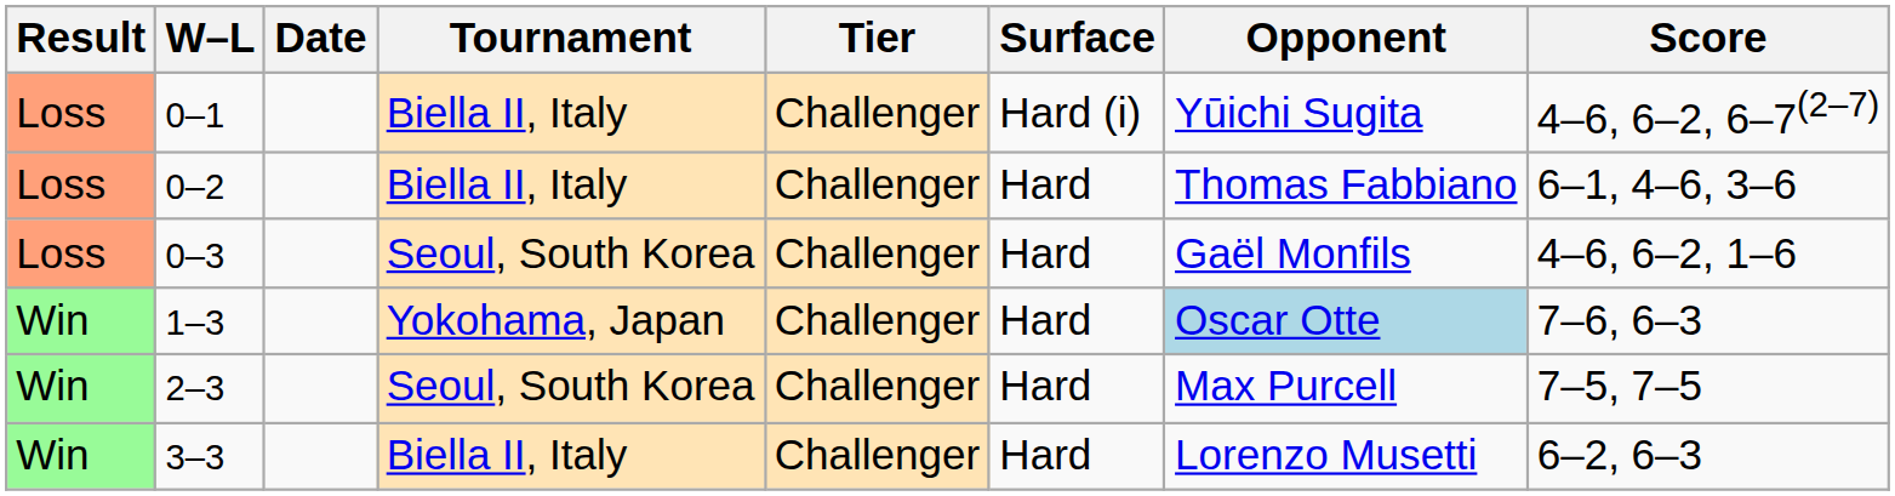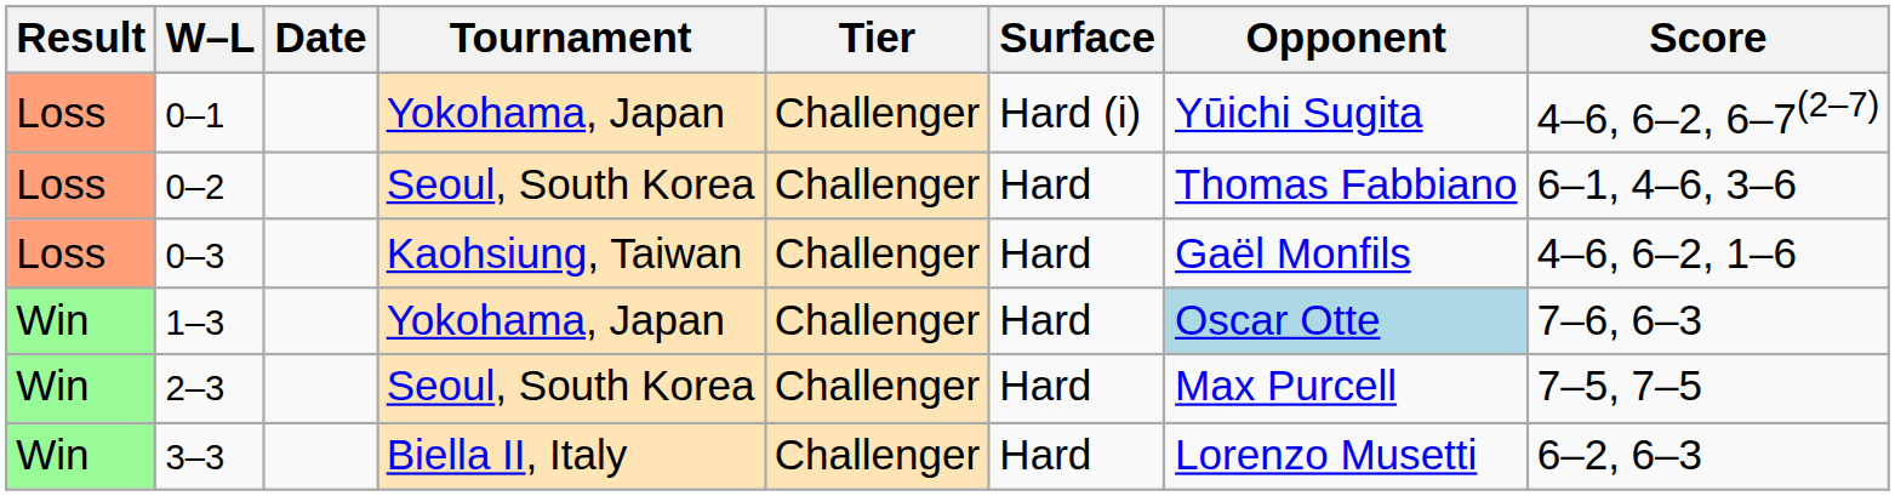 <table class="sortable wikitable">
 <tr>
 <th>Result</th>
 <th class=unsortable>W–L</th>
 <th>Date</th>
 <th>Tournament</th>
 <th>Tier</th>
 <th>Surface</th>
 <th>Opponent</th>
 <th class=unsortable>Score</th>
 </tr>
 <tr>
 <td bgcolor=FFA07A>Loss</td>
 <td><small>0–1</small></td>
 <td><a href='#'></a></td>
-<td style=background:moccasin><a href='#'>Biella II</a>, Italy</td>
+<td style=background:moccasin><a href='#'>Yokohama</a>, Japan</td>
 <td style=background:moccasin>Challenger</td>
 <td>Hard (i)</td>
 <td> <a href='#'>Yūichi Sugita</a></td>
 <td>4–6, 6–2, 6–7<sup>(2–7)</sup></td>
 </tr>
 <tr>
 <td bgcolor=FFA07A>Loss</td>
 <td><small>0–2</small></td>
 <td><a href='#'></a></td>
-<td style=background:moccasin><a href='#'>Biella II</a>, Italy</td>
+<td style=background:moccasin><a href='#'>Seoul</a>, South Korea</td>
 <td style=background:moccasin>Challenger</td>
 <td>Hard</td>
 <td> <a href='#'>Thomas Fabbiano</a></td>
 <td>6–1, 4–6, 3–6</td>
 </tr>
 <tr>
 <td bgcolor=FFA07A>Loss</td>
 <td><small>0–3</small></td>
 <td><a href='#'></a></td>
-<td style=background:moccasin><a href='#'>Seoul</a>, South Korea</td>
+<td style=background:moccasin><a href='#'>Kaohsiung</a>, Taiwan</td>
 <td style=background:moccasin>Challenger</td>
 <td>Hard</td>
 <td> <a href='#'>Gaël Monfils</a></td>
 <td>4–6, 6–2, 1–6</td>
 </tr>
 <tr>
 <td bgcolor=98FB98>Win</td>
 <td><small>1–3</small></td>
 <td><a href='#'></a></td>
 <td style=background:moccasin><a href='#'>Yokohama</a>, Japan</td>
 <td style=background:moccasin>Challenger</td>
 <td>Hard</td>
 <td style="background: lightblue;"> <a href='#'>Oscar Otte</a></td>
 <td>7–6, 6–3</td>
 </tr>
 <tr>
 <td bgcolor=98FB98>Win</td>
 <td><small>2–3</small></td>
 <td><a href='#'></a></td>
 <td style=background:moccasin><a href='#'>Seoul</a>, South Korea</td>
 <td style=background:moccasin>Challenger</td>
 <td>Hard</td>
 <td> <a href='#'>Max Purcell</a></td>
 <td>7–5, 7–5</td>
 </tr>
 <tr>
 <td bgcolor=98FB98>Win</td>
 <td><small>3–3</small></td>
 <td><a href='#'></a></td>
 <td style=background:moccasin><a href='#'>Biella II</a>, Italy</td>
 <td style=background:moccasin>Challenger</td>
 <td>Hard</td>
 <td> <a href='#'>Lorenzo Musetti</a></td>
 <td>6–2, 6–3</td>
 </tr>
 </table>
